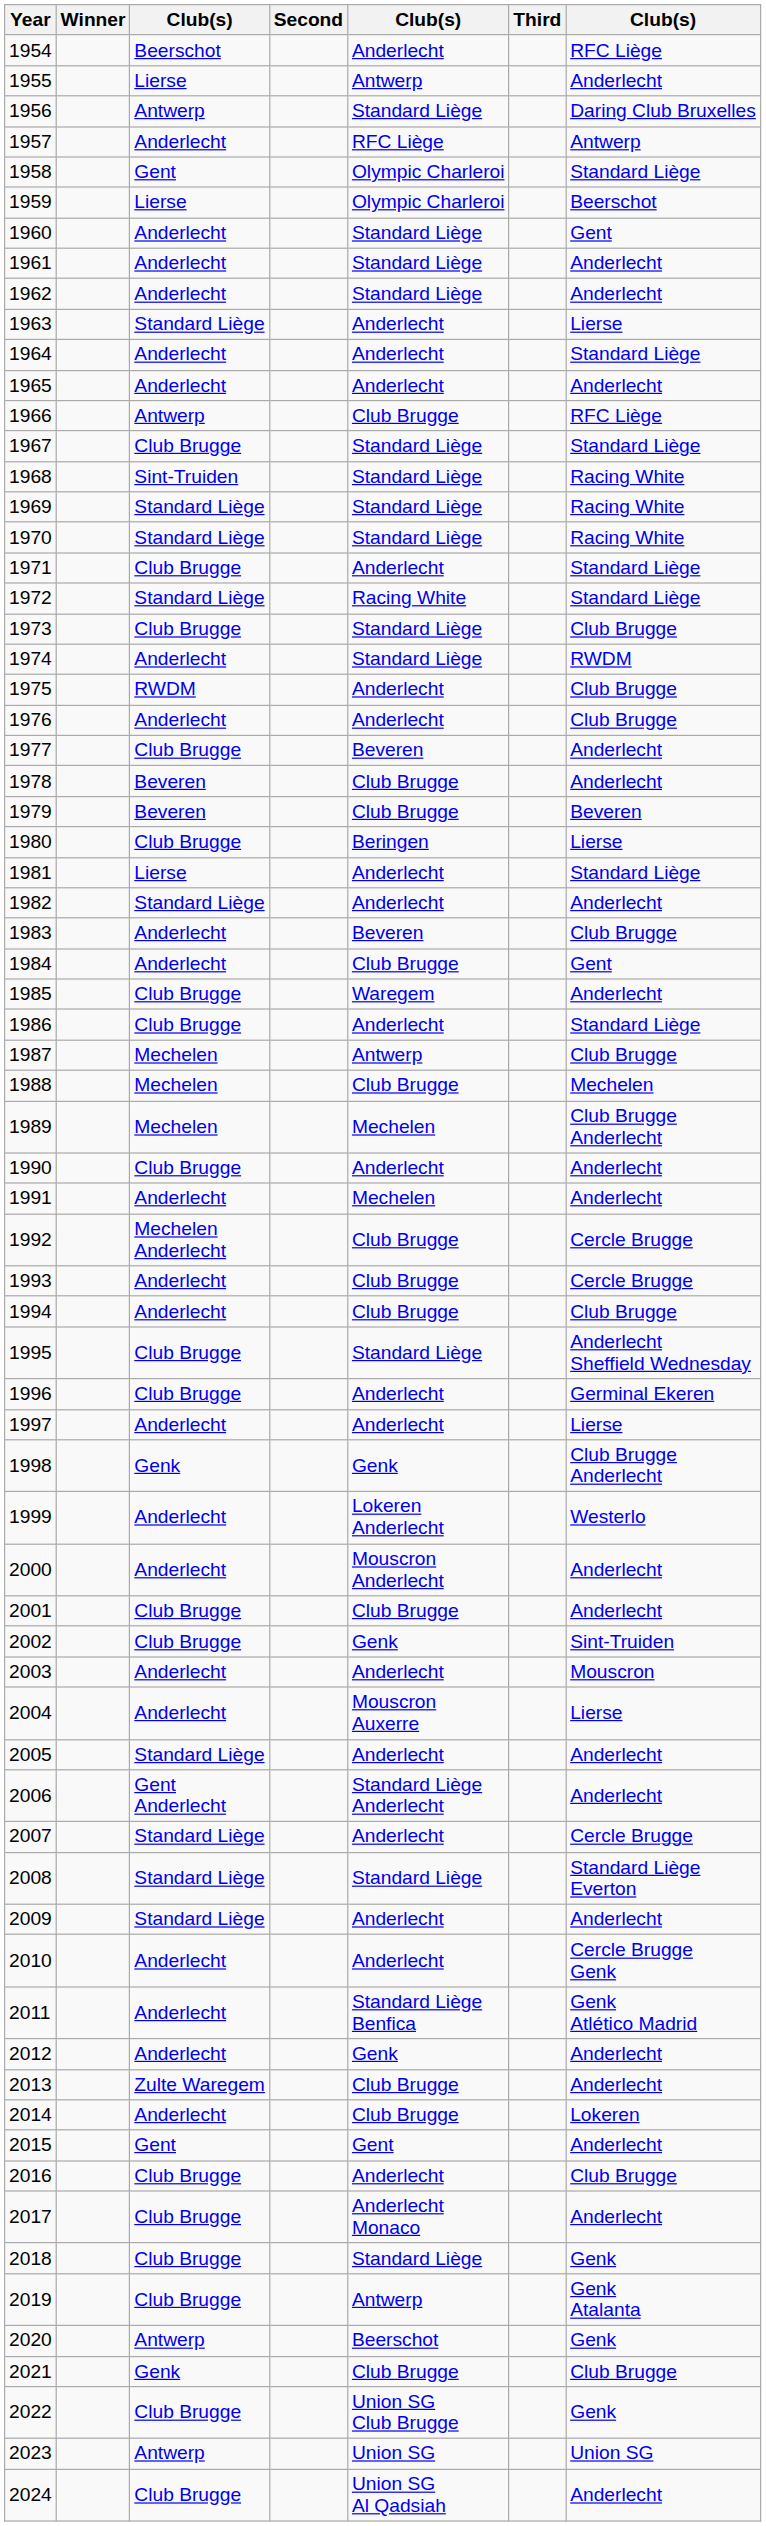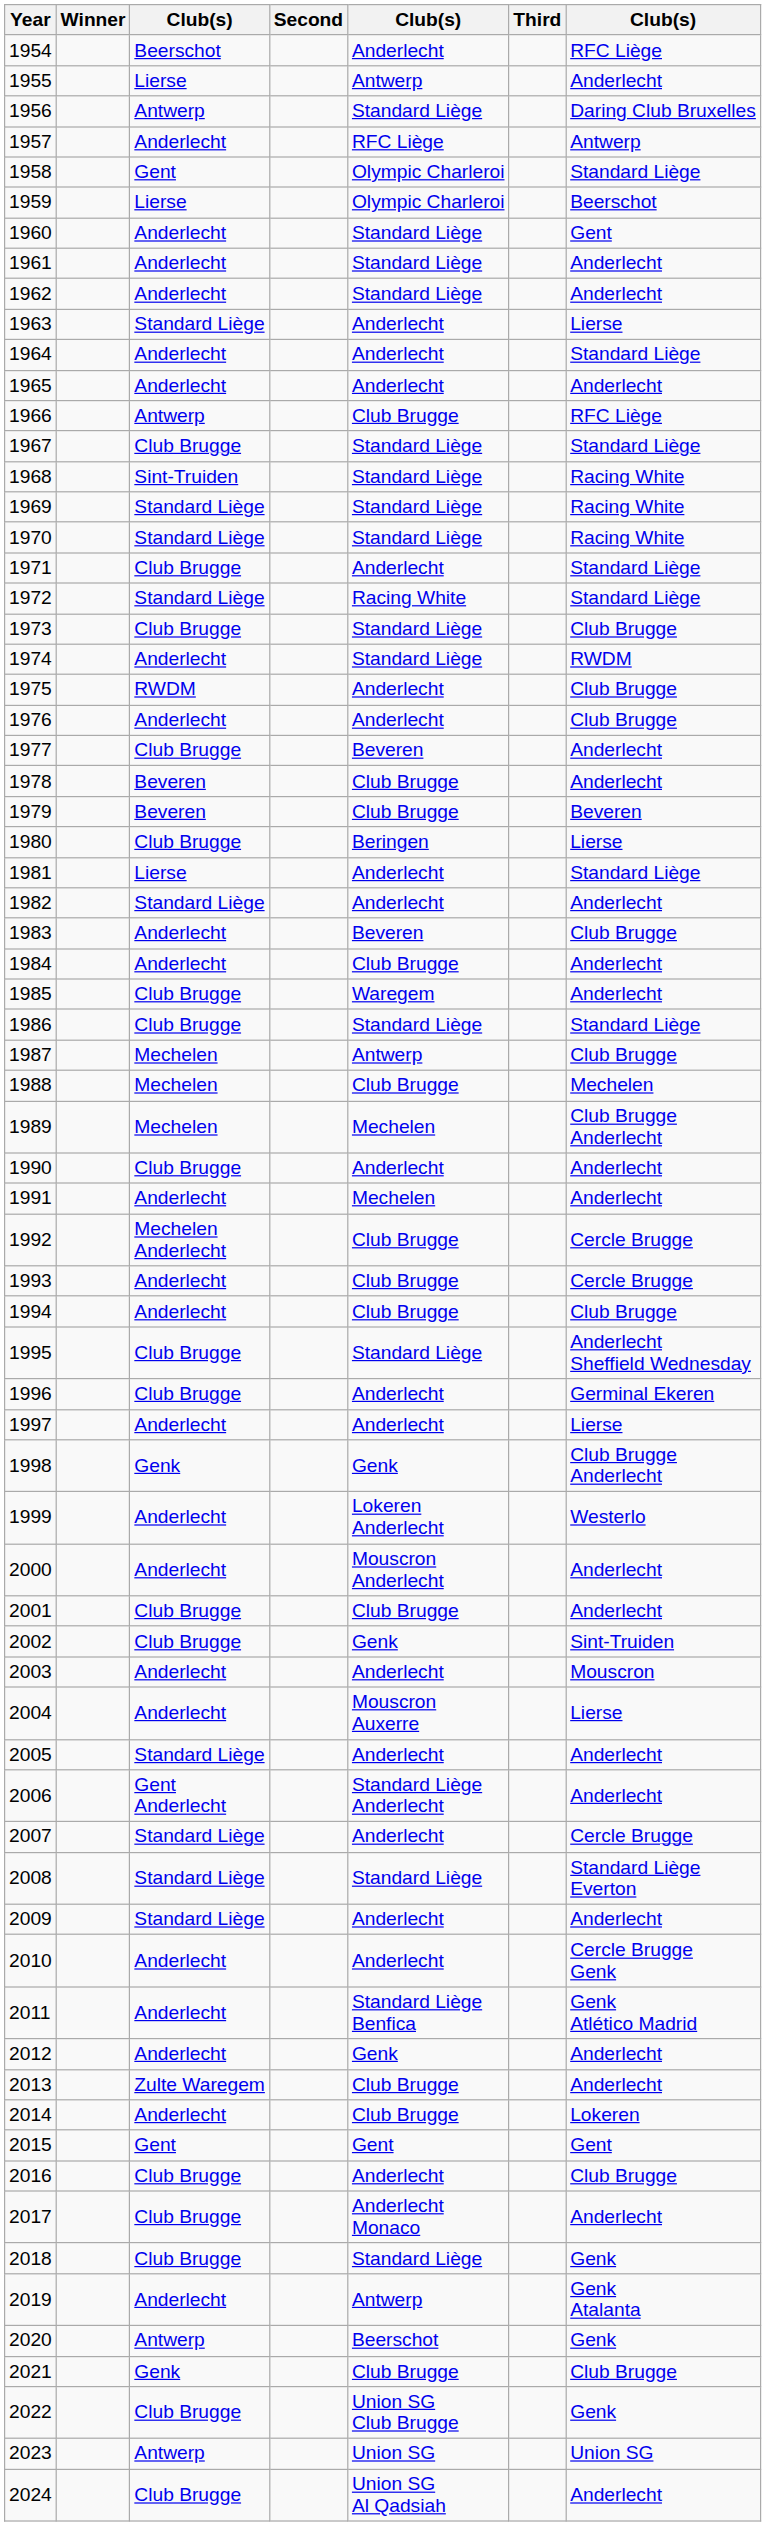 <table class="wikitable">
 <tr>
 <th>Year</th>
 <th>Winner</th>
 <th>Club(s)</th>
 <th>Second</th>
 <th>Club(s)</th>
 <th>Third</th>
 <th>Club(s)</th>
 </tr>
 <tr>
 <td>1954</td>
 <td></td>
 <td><a href='#'>Beerschot</a></td>
 <td></td>
 <td><a href='#'>Anderlecht</a></td>
 <td></td>
 <td><a href='#'>RFC Liège</a></td>
 </tr>
 <tr>
 <td>1955</td>
 <td></td>
 <td><a href='#'>Lierse</a></td>
 <td></td>
 <td><a href='#'>Antwerp</a></td>
 <td></td>
 <td><a href='#'>Anderlecht</a></td>
 </tr>
 <tr>
 <td>1956</td>
 <td></td>
 <td><a href='#'>Antwerp</a></td>
 <td></td>
 <td><a href='#'>Standard Liège</a></td>
 <td></td>
 <td><a href='#'>Daring Club Bruxelles</a></td>
 </tr>
 <tr>
 <td>1957</td>
 <td></td>
 <td><a href='#'>Anderlecht</a></td>
 <td></td>
 <td><a href='#'>RFC Liège</a></td>
 <td></td>
 <td><a href='#'>Antwerp</a></td>
 </tr>
 <tr>
 <td>1958</td>
 <td></td>
 <td><a href='#'>Gent</a></td>
 <td></td>
 <td><a href='#'>Olympic Charleroi</a></td>
 <td></td>
 <td><a href='#'>Standard Liège</a></td>
 </tr>
 <tr>
 <td>1959</td>
 <td></td>
 <td><a href='#'>Lierse</a></td>
 <td></td>
 <td><a href='#'>Olympic Charleroi</a></td>
 <td></td>
 <td><a href='#'>Beerschot</a></td>
 </tr>
 <tr>
 <td>1960</td>
 <td></td>
 <td><a href='#'>Anderlecht</a></td>
 <td></td>
 <td><a href='#'>Standard Liège</a></td>
 <td></td>
 <td><a href='#'>Gent</a></td>
 </tr>
 <tr>
 <td>1961</td>
 <td></td>
 <td><a href='#'>Anderlecht</a></td>
 <td></td>
 <td><a href='#'>Standard Liège</a></td>
 <td></td>
 <td><a href='#'>Anderlecht</a></td>
 </tr>
 <tr>
 <td>1962</td>
 <td></td>
 <td><a href='#'>Anderlecht</a></td>
 <td></td>
 <td><a href='#'>Standard Liège</a></td>
 <td></td>
 <td><a href='#'>Anderlecht</a></td>
 </tr>
 <tr>
 <td>1963</td>
 <td></td>
 <td><a href='#'>Standard Liège</a></td>
 <td></td>
 <td><a href='#'>Anderlecht</a></td>
 <td></td>
 <td><a href='#'>Lierse</a></td>
 </tr>
 <tr>
 <td>1964</td>
 <td></td>
 <td><a href='#'>Anderlecht</a></td>
 <td></td>
 <td><a href='#'>Anderlecht</a></td>
 <td></td>
 <td><a href='#'>Standard Liège</a></td>
 </tr>
 <tr>
 <td>1965</td>
 <td></td>
 <td><a href='#'>Anderlecht</a></td>
 <td></td>
 <td><a href='#'>Anderlecht</a></td>
 <td></td>
 <td><a href='#'>Anderlecht</a></td>
 </tr>
 <tr>
 <td>1966</td>
 <td></td>
 <td><a href='#'>Antwerp</a></td>
 <td></td>
 <td><a href='#'>Club Brugge</a></td>
 <td></td>
 <td><a href='#'>RFC Liège</a></td>
 </tr>
 <tr>
 <td>1967</td>
 <td></td>
 <td><a href='#'>Club Brugge</a></td>
 <td></td>
 <td><a href='#'>Standard Liège</a></td>
 <td></td>
 <td><a href='#'>Standard Liège</a></td>
 </tr>
 <tr>
 <td>1968</td>
 <td></td>
 <td><a href='#'>Sint-Truiden</a></td>
 <td></td>
 <td><a href='#'>Standard Liège</a></td>
 <td></td>
 <td><a href='#'>Racing White</a></td>
 </tr>
 <tr>
 <td>1969</td>
 <td></td>
 <td><a href='#'>Standard Liège</a></td>
 <td></td>
 <td><a href='#'>Standard Liège</a></td>
 <td></td>
 <td><a href='#'>Racing White</a></td>
 </tr>
 <tr>
 <td>1970</td>
 <td></td>
 <td><a href='#'>Standard Liège</a></td>
 <td></td>
 <td><a href='#'>Standard Liège</a></td>
 <td></td>
 <td><a href='#'>Racing White</a></td>
 </tr>
 <tr>
 <td>1971</td>
 <td></td>
 <td><a href='#'>Club Brugge</a></td>
 <td></td>
 <td><a href='#'>Anderlecht</a></td>
 <td></td>
 <td><a href='#'>Standard Liège</a></td>
 </tr>
 <tr>
 <td>1972</td>
 <td></td>
 <td><a href='#'>Standard Liège</a></td>
 <td></td>
 <td><a href='#'>Racing White</a></td>
 <td></td>
 <td><a href='#'>Standard Liège</a></td>
 </tr>
 <tr>
 <td>1973</td>
 <td></td>
 <td><a href='#'>Club Brugge</a></td>
 <td></td>
 <td><a href='#'>Standard Liège</a></td>
 <td></td>
 <td><a href='#'>Club Brugge</a></td>
 </tr>
 <tr>
 <td>1974</td>
 <td></td>
 <td><a href='#'>Anderlecht</a></td>
 <td></td>
 <td><a href='#'>Standard Liège</a></td>
 <td></td>
 <td><a href='#'>RWDM</a></td>
 </tr>
 <tr>
 <td>1975</td>
 <td></td>
 <td><a href='#'>RWDM</a></td>
 <td></td>
 <td><a href='#'>Anderlecht</a></td>
 <td></td>
 <td><a href='#'>Club Brugge</a></td>
 </tr>
 <tr>
 <td>1976</td>
 <td></td>
 <td><a href='#'>Anderlecht</a></td>
 <td></td>
 <td><a href='#'>Anderlecht</a></td>
 <td></td>
 <td><a href='#'>Club Brugge</a></td>
 </tr>
 <tr>
 <td>1977</td>
 <td></td>
 <td><a href='#'>Club Brugge</a></td>
 <td></td>
 <td><a href='#'>Beveren</a></td>
 <td></td>
 <td><a href='#'>Anderlecht</a></td>
 </tr>
 <tr>
 <td>1978</td>
 <td></td>
 <td><a href='#'>Beveren</a></td>
 <td></td>
 <td><a href='#'>Club Brugge</a></td>
 <td></td>
 <td><a href='#'>Anderlecht</a></td>
 </tr>
 <tr>
 <td>1979</td>
 <td></td>
 <td><a href='#'>Beveren</a></td>
 <td></td>
 <td><a href='#'>Club Brugge</a></td>
 <td></td>
 <td><a href='#'>Beveren</a></td>
 </tr>
 <tr>
 <td>1980</td>
 <td></td>
 <td><a href='#'>Club Brugge</a></td>
 <td></td>
 <td><a href='#'>Beringen</a></td>
 <td></td>
 <td><a href='#'>Lierse</a></td>
 </tr>
 <tr>
 <td>1981</td>
 <td></td>
 <td><a href='#'>Lierse</a></td>
 <td></td>
 <td><a href='#'>Anderlecht</a></td>
 <td></td>
 <td><a href='#'>Standard Liège</a></td>
 </tr>
 <tr>
 <td>1982</td>
 <td></td>
 <td><a href='#'>Standard Liège</a></td>
 <td></td>
 <td><a href='#'>Anderlecht</a></td>
 <td></td>
 <td><a href='#'>Anderlecht</a></td>
 </tr>
 <tr>
 <td>1983</td>
 <td></td>
 <td><a href='#'>Anderlecht</a></td>
 <td></td>
 <td><a href='#'>Beveren</a></td>
 <td></td>
 <td><a href='#'>Club Brugge</a></td>
 </tr>
 <tr>
 <td>1984</td>
 <td></td>
 <td><a href='#'>Anderlecht</a></td>
 <td></td>
 <td><a href='#'>Club Brugge</a></td>
 <td></td>
-<td><a href='#'>Gent</a></td>
+<td><a href='#'>Anderlecht</a></td>
 </tr>
 <tr>
 <td>1985</td>
 <td></td>
 <td><a href='#'>Club Brugge</a></td>
 <td></td>
 <td><a href='#'>Waregem</a></td>
 <td></td>
 <td><a href='#'>Anderlecht</a></td>
 </tr>
 <tr>
 <td>1986</td>
 <td></td>
 <td><a href='#'>Club Brugge</a></td>
 <td></td>
-<td><a href='#'>Anderlecht</a></td>
+<td><a href='#'>Standard Liège</a></td>
 <td></td>
 <td><a href='#'>Standard Liège</a></td>
 </tr>
 <tr>
 <td>1987</td>
 <td></td>
 <td><a href='#'>Mechelen</a></td>
 <td></td>
 <td><a href='#'>Antwerp</a></td>
 <td></td>
 <td><a href='#'>Club Brugge</a></td>
 </tr>
 <tr>
 <td>1988</td>
 <td></td>
 <td><a href='#'>Mechelen</a></td>
 <td></td>
 <td><a href='#'>Club Brugge</a></td>
 <td></td>
 <td><a href='#'>Mechelen</a></td>
 </tr>
 <tr>
 <td>1989</td>
 <td></td>
 <td><a href='#'>Mechelen</a></td>
 <td></td>
 <td><a href='#'>Mechelen</a></td>
 <td></td>
 <td><a href='#'>Club Brugge</a><br><a href='#'>Anderlecht</a></td>
 </tr>
 <tr>
 <td>1990</td>
 <td></td>
 <td><a href='#'>Club Brugge</a></td>
 <td></td>
 <td><a href='#'>Anderlecht</a></td>
 <td></td>
 <td><a href='#'>Anderlecht</a></td>
 </tr>
 <tr>
 <td>1991</td>
 <td></td>
 <td><a href='#'>Anderlecht</a></td>
 <td></td>
 <td><a href='#'>Mechelen</a></td>
 <td></td>
 <td><a href='#'>Anderlecht</a></td>
 </tr>
 <tr>
 <td>1992</td>
 <td></td>
 <td><a href='#'>Mechelen</a><br><a href='#'>Anderlecht</a></td>
 <td></td>
 <td><a href='#'>Club Brugge</a></td>
 <td></td>
 <td><a href='#'>Cercle Brugge</a></td>
 </tr>
 <tr>
 <td>1993</td>
 <td></td>
 <td><a href='#'>Anderlecht</a></td>
 <td></td>
 <td><a href='#'>Club Brugge</a></td>
 <td></td>
 <td><a href='#'>Cercle Brugge</a></td>
 </tr>
 <tr>
 <td>1994</td>
 <td></td>
 <td><a href='#'>Anderlecht</a></td>
 <td></td>
 <td><a href='#'>Club Brugge</a></td>
 <td></td>
 <td><a href='#'>Club Brugge</a></td>
 </tr>
 <tr>
 <td>1995</td>
 <td></td>
 <td><a href='#'>Club Brugge</a></td>
 <td></td>
 <td><a href='#'>Standard Liège</a></td>
 <td></td>
 <td><a href='#'>Anderlecht</a><br> <a href='#'>Sheffield Wednesday</a></td>
 </tr>
 <tr>
 <td>1996</td>
 <td></td>
 <td><a href='#'>Club Brugge</a></td>
 <td></td>
 <td><a href='#'>Anderlecht</a></td>
 <td></td>
 <td><a href='#'>Germinal Ekeren</a></td>
 </tr>
 <tr>
 <td>1997</td>
 <td></td>
 <td><a href='#'>Anderlecht</a></td>
 <td></td>
 <td><a href='#'>Anderlecht</a></td>
 <td></td>
 <td><a href='#'>Lierse</a></td>
 </tr>
 <tr>
 <td>1998</td>
 <td></td>
 <td><a href='#'>Genk</a></td>
 <td></td>
 <td><a href='#'>Genk</a></td>
 <td></td>
 <td><a href='#'>Club Brugge</a><br><a href='#'>Anderlecht</a></td>
 </tr>
 <tr>
 <td>1999</td>
 <td></td>
 <td><a href='#'>Anderlecht</a></td>
 <td></td>
 <td><a href='#'>Lokeren</a><br><a href='#'>Anderlecht</a></td>
 <td></td>
 <td><a href='#'>Westerlo</a></td>
 </tr>
 <tr>
 <td>2000</td>
 <td></td>
 <td><a href='#'>Anderlecht</a></td>
 <td></td>
 <td><a href='#'>Mouscron</a><br><a href='#'>Anderlecht</a></td>
 <td></td>
 <td><a href='#'>Anderlecht</a></td>
 </tr>
 <tr>
 <td>2001</td>
 <td></td>
 <td><a href='#'>Club Brugge</a></td>
 <td></td>
 <td><a href='#'>Club Brugge</a></td>
 <td></td>
 <td><a href='#'>Anderlecht</a></td>
 </tr>
 <tr>
 <td>2002</td>
 <td></td>
 <td><a href='#'>Club Brugge</a></td>
 <td></td>
 <td><a href='#'>Genk</a></td>
 <td></td>
 <td><a href='#'>Sint-Truiden</a></td>
 </tr>
 <tr>
 <td>2003</td>
 <td></td>
 <td><a href='#'>Anderlecht</a></td>
 <td></td>
 <td><a href='#'>Anderlecht</a></td>
 <td></td>
 <td><a href='#'>Mouscron</a></td>
 </tr>
 <tr>
 <td>2004</td>
 <td></td>
 <td><a href='#'>Anderlecht</a></td>
 <td></td>
 <td><a href='#'>Mouscron</a><br> <a href='#'>Auxerre</a></td>
 <td></td>
 <td><a href='#'>Lierse</a></td>
 </tr>
 <tr>
 <td>2005</td>
 <td></td>
 <td><a href='#'>Standard Liège</a></td>
 <td></td>
 <td><a href='#'>Anderlecht</a></td>
 <td></td>
 <td><a href='#'>Anderlecht</a></td>
 </tr>
 <tr>
 <td>2006</td>
 <td></td>
 <td><a href='#'>Gent</a><br><a href='#'>Anderlecht</a></td>
 <td></td>
 <td><a href='#'>Standard Liège</a><br><a href='#'>Anderlecht</a></td>
 <td></td>
 <td><a href='#'>Anderlecht</a></td>
 </tr>
 <tr>
 <td>2007</td>
 <td></td>
 <td><a href='#'>Standard Liège</a></td>
 <td></td>
 <td><a href='#'>Anderlecht</a></td>
 <td></td>
 <td><a href='#'>Cercle Brugge</a></td>
 </tr>
 <tr>
 <td>2008</td>
 <td></td>
 <td><a href='#'>Standard Liège</a></td>
 <td></td>
 <td><a href='#'>Standard Liège</a></td>
 <td></td>
 <td><a href='#'>Standard Liège</a><br> <a href='#'>Everton</a></td>
 </tr>
 <tr>
 <td>2009</td>
 <td></td>
 <td><a href='#'>Standard Liège</a></td>
 <td></td>
 <td><a href='#'>Anderlecht</a></td>
 <td></td>
 <td><a href='#'>Anderlecht</a></td>
 </tr>
 <tr>
 <td>2010</td>
 <td></td>
 <td><a href='#'>Anderlecht</a></td>
 <td></td>
 <td><a href='#'>Anderlecht</a></td>
 <td></td>
 <td><a href='#'>Cercle Brugge</a><br><a href='#'>Genk</a></td>
 </tr>
 <tr>
 <td>2011</td>
 <td></td>
 <td><a href='#'>Anderlecht</a></td>
 <td></td>
 <td><a href='#'>Standard Liège</a><br> <a href='#'>Benfica</a></td>
 <td></td>
 <td><a href='#'>Genk</a><br> <a href='#'>Atlético Madrid</a></td>
 </tr>
 <tr>
 <td>2012</td>
 <td></td>
 <td><a href='#'>Anderlecht</a></td>
 <td></td>
 <td><a href='#'>Genk</a></td>
 <td></td>
 <td><a href='#'>Anderlecht</a></td>
 </tr>
 <tr>
 <td>2013</td>
 <td></td>
 <td><a href='#'>Zulte Waregem</a></td>
 <td></td>
 <td><a href='#'>Club Brugge</a></td>
 <td></td>
 <td><a href='#'>Anderlecht</a></td>
 </tr>
 <tr>
 <td>2014</td>
 <td></td>
 <td><a href='#'>Anderlecht</a></td>
 <td></td>
 <td><a href='#'>Club Brugge</a></td>
 <td></td>
 <td><a href='#'>Lokeren</a></td>
 </tr>
 <tr>
 <td>2015</td>
 <td></td>
 <td><a href='#'>Gent</a></td>
 <td></td>
 <td><a href='#'>Gent</a></td>
 <td></td>
-<td><a href='#'>Anderlecht</a></td>
+<td><a href='#'>Gent</a></td>
 </tr>
 <tr>
 <td>2016</td>
 <td></td>
 <td><a href='#'>Club Brugge</a></td>
 <td></td>
 <td><a href='#'>Anderlecht</a></td>
 <td></td>
 <td><a href='#'>Club Brugge</a></td>
 </tr>
 <tr>
 <td>2017</td>
 <td></td>
 <td><a href='#'>Club Brugge</a></td>
 <td></td>
 <td><a href='#'>Anderlecht</a><br> <a href='#'>Monaco</a></td>
 <td></td>
 <td><a href='#'>Anderlecht</a></td>
 </tr>
 <tr>
 <td>2018</td>
 <td></td>
 <td><a href='#'>Club Brugge</a></td>
 <td></td>
 <td><a href='#'>Standard Liège</a></td>
 <td></td>
 <td><a href='#'>Genk</a></td>
 </tr>
 <tr>
 <td>2019</td>
 <td></td>
-<td><a href='#'>Club Brugge</a></td>
+<td><a href='#'>Anderlecht</a></td>
 <td></td>
 <td><a href='#'>Antwerp</a></td>
 <td></td>
 <td><a href='#'>Genk</a><br> <a href='#'>Atalanta</a></td>
 </tr>
 <tr>
 <td>2020</td>
 <td></td>
 <td><a href='#'>Antwerp</a></td>
 <td></td>
 <td><a href='#'>Beerschot</a></td>
 <td></td>
 <td><a href='#'>Genk</a></td>
 </tr>
 <tr>
 <td>2021</td>
 <td></td>
 <td><a href='#'>Genk</a></td>
 <td></td>
 <td><a href='#'>Club Brugge</a></td>
 <td></td>
 <td><a href='#'>Club Brugge</a></td>
 </tr>
 <tr>
 <td>2022</td>
 <td></td>
 <td><a href='#'>Club Brugge</a></td>
 <td></td>
 <td><a href='#'>Union SG</a><br><a href='#'>Club Brugge</a></td>
 <td></td>
 <td><a href='#'>Genk</a></td>
 </tr>
 <tr>
 <td>2023</td>
 <td></td>
 <td><a href='#'>Antwerp</a></td>
 <td></td>
 <td><a href='#'>Union SG</a></td>
 <td></td>
 <td><a href='#'>Union SG</a></td>
 </tr>
 <tr>
 <td>2024</td>
 <td></td>
 <td><a href='#'>Club Brugge</a></td>
 <td></td>
 <td><a href='#'>Union SG</a> <br>  <a href='#'>Al Qadsiah</a></td>
 <td></td>
 <td><a href='#'>Anderlecht</a></td>
 </tr>
 </table>
